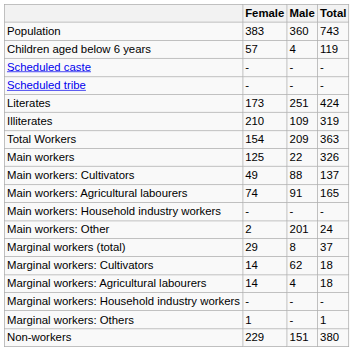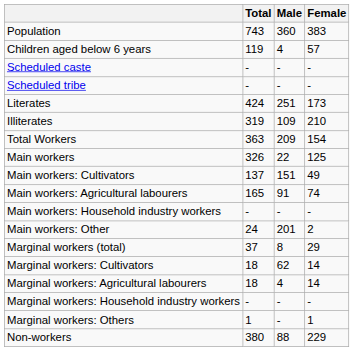 <table class="wikitable sortable">
 <tr>
 <th></th>
+<th>Total</th>
+<th>Male</th>
 <th>Female</th>
-<th>Male</th>
-<th>Total</th>
 </tr>
 <tr>
 <td>Population</td>
+<td>743</td>
+<td>360</td>
 <td>383</td>
-<td>360</td>
-<td>743</td>
 </tr>
 <tr>
 <td>Children aged below 6 years</td>
+<td>119</td>
+<td>4</td>
 <td>57</td>
-<td>4</td>
-<td>119</td>
 </tr>
 <tr>
 <td><a href='#'>Scheduled caste</a></td>
 <td>-</td>
 <td>-</td>
 <td>-</td>
 </tr>
 <tr>
 <td><a href='#'>Scheduled tribe</a></td>
 <td>-</td>
 <td>-</td>
 <td>-</td>
 </tr>
 <tr>
 <td>Literates</td>
+<td>424</td>
+<td>251</td>
 <td>173</td>
-<td>251</td>
-<td>424</td>
 </tr>
 <tr>
 <td>Illiterates</td>
+<td>319</td>
+<td>109</td>
 <td>210</td>
-<td>109</td>
-<td>319</td>
 </tr>
 <tr>
 <td>Total Workers</td>
+<td>363</td>
+<td>209</td>
 <td>154</td>
-<td>209</td>
-<td>363</td>
 </tr>
 <tr>
 <td>Main workers</td>
+<td>326</td>
+<td>22</td>
 <td>125</td>
-<td>22</td>
-<td>326</td>
 </tr>
 <tr>
 <td>Main workers: Cultivators</td>
+<td>137</td>
+<td>151</td>
 <td>49</td>
-<td>88</td>
-<td>137</td>
 </tr>
 <tr>
 <td>Main workers: Agricultural labourers</td>
+<td>165</td>
+<td>91</td>
 <td>74</td>
-<td>91</td>
-<td>165</td>
 </tr>
 <tr>
 <td>Main workers: Household industry workers</td>
 <td>-</td>
 <td>-</td>
 <td>-</td>
 </tr>
 <tr>
 <td>Main workers: Other</td>
+<td>24</td>
+<td>201</td>
 <td>2</td>
-<td>201</td>
-<td>24</td>
 </tr>
 <tr>
 <td>Marginal workers (total)</td>
+<td>37</td>
+<td>8</td>
 <td>29</td>
-<td>8</td>
-<td>37</td>
 </tr>
 <tr>
 <td>Marginal workers: Cultivators</td>
+<td>18</td>
+<td>62</td>
 <td>14</td>
-<td>62</td>
-<td>18</td>
 </tr>
 <tr>
 <td>Marginal workers: Agricultural labourers</td>
+<td>18</td>
+<td>4</td>
 <td>14</td>
-<td>4</td>
-<td>18</td>
 </tr>
 <tr>
 <td>Marginal workers: Household industry workers</td>
 <td>-</td>
 <td>-</td>
 <td>-</td>
 </tr>
 <tr>
 <td>Marginal workers: Others</td>
 <td>1</td>
 <td>-</td>
 <td>1</td>
 </tr>
 <tr>
 <td>Non-workers</td>
+<td>380</td>
+<td>88</td>
 <td>229</td>
-<td>151</td>
-<td>380</td>
 </tr>
 </table>
